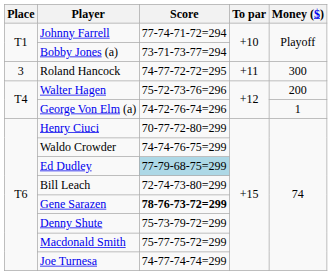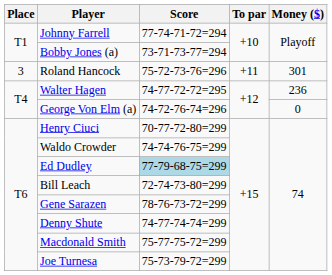 <table class=wikitable>
 <tr>
 <th>Place</th>
 <th>Player</th>
 <th>Score</th>
 <th>To par</th>
 <th>Money (<a href='#'>$</a>)</th>
 </tr>
 <tr>
 <td rowspan=2 align=center>T1</td>
 <td> <a href='#'>Johnny Farrell</a></td>
 <td>77-74-71-72=294</td>
 <td rowspan=2 align=center>+10</td>
 <td rowspan=2 align=center>Playoff</td>
 </tr>
 <tr>
 <td> <a href='#'>Bobby Jones</a> (a)</td>
 <td>73-71-73-77=294</td>
 </tr>
 <tr>
 <td align=center>3</td>
 <td> Roland Hancock</td>
-<td>74-77-72-72=295</td>
+<td>75-72-73-76=296</td>
 <td align=center>+11</td>
-<td align=center>300</td>
+<td align=center>301</td>
 </tr>
 <tr>
 <td rowspan=2 align=center>T4</td>
 <td> <a href='#'>Walter Hagen</a></td>
-<td>75-72-73-76=296</td>
+<td>74-77-72-72=295</td>
 <td rowspan=2 align=center>+12</td>
-<td align=center>200</td>
+<td align=center>236</td>
 </tr>
 <tr>
 <td> <a href='#'>George Von Elm</a> (a)</td>
 <td>74-72-76-74=296</td>
-<td align=center>1</td>
+<td align=center>0</td>
 </tr>
 <tr>
 <td rowspan=8 align=center>T6</td>
 <td> <a href='#'>Henry Ciuci</a></td>
 <td>70-77-72-80=299</td>
 <td rowspan=8 align=center>+15</td>
 <td rowspan=8 align=center>74</td>
 </tr>
 <tr>
 <td> Waldo Crowder</td>
 <td>74-74-76-75=299</td>
 </tr>
 <tr>
 <td> <a href='#'>Ed Dudley</a></td>
 <td style="background: lightblue;">77-79-68-75=299</td>
 </tr>
 <tr>
 <td> Bill Leach</td>
 <td>72-74-73-80=299</td>
 </tr>
 <tr>
 <td> <a href='#'>Gene Sarazen</a></td>
-<td><strong>78-76-73-72=299</strong></td>
+<td>78-76-73-72=299</td>
 </tr>
 <tr>
 <td> <a href='#'>Denny Shute</a></td>
-<td>75-73-79-72=299</td>
+<td>74-77-74-74=299</td>
 </tr>
 <tr>
 <td> <a href='#'>Macdonald Smith</a></td>
 <td>75-77-75-72=299</td>
 </tr>
 <tr>
 <td> <a href='#'>Joe Turnesa</a></td>
-<td>74-77-74-74=299</td>
+<td>75-73-79-72=299</td>
 </tr>
 </table>
